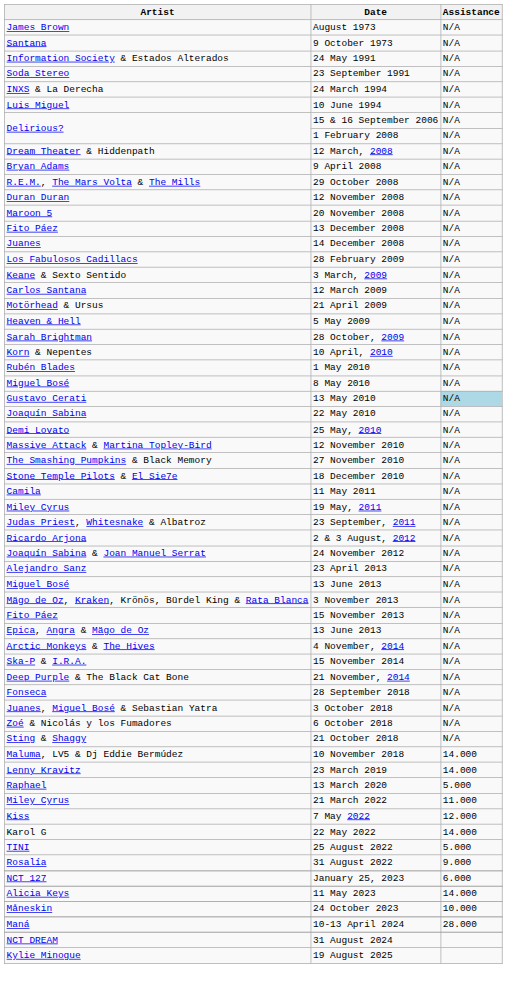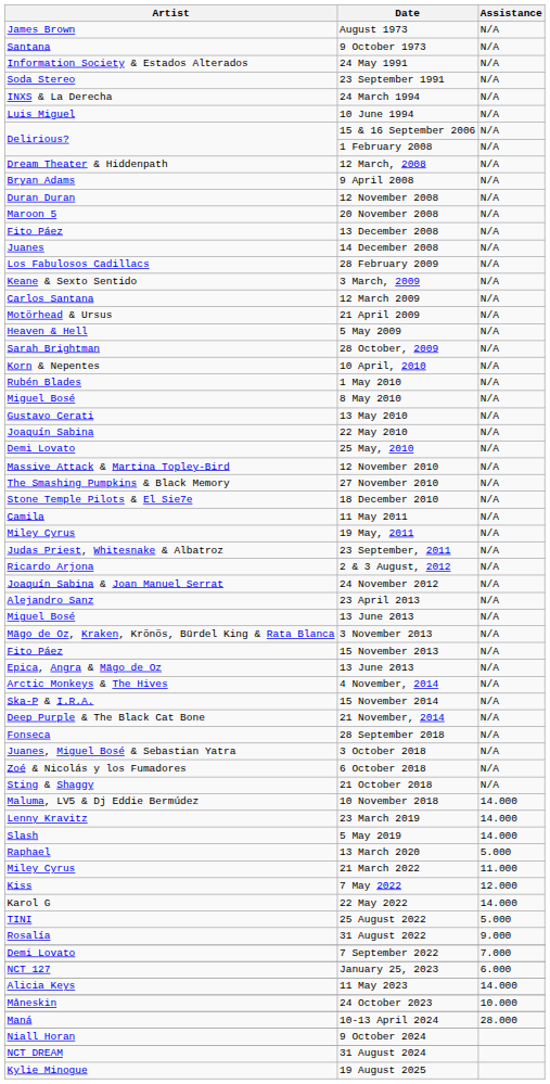 <table class="wikitable">
 <tr>
 <th>Artist</th>
 <th>Date</th>
 <th>Assistance</th>
 </tr>
 <tr>
 <td><a href='#'>James Brown</a></td>
 <td>August 1973</td>
 <td>N/A</td>
 </tr>
 <tr>
 <td><a href='#'>Santana</a></td>
 <td>9 October 1973</td>
 <td>N/A</td>
 </tr>
 <tr>
 <td><a href='#'>Information Society</a> & Estados Alterados</td>
 <td>24 May 1991</td>
 <td>N/A</td>
 </tr>
 <tr>
 <td><a href='#'>Soda Stereo</a></td>
 <td>23 September 1991</td>
 <td>N/A</td>
 </tr>
 <tr>
 <td><a href='#'>INXS</a> & La Derecha</td>
 <td>24 March 1994</td>
 <td>N/A</td>
 </tr>
 <tr>
 <td><a href='#'>Luis Miguel</a></td>
 <td>10 June 1994</td>
 <td>N/A</td>
 </tr>
 <tr>
 <td rowspan="2"><a href='#'>Delirious?</a></td>
 <td>15 & 16 September 2006</td>
 <td>N/A</td>
 </tr>
 <tr>
 <td>1 February 2008</td>
 <td>N/A</td>
 </tr>
 <tr>
 <td><a href='#'>Dream Theater</a> & Hiddenpath</td>
 <td>12 March, <a href='#'>2008</a></td>
 <td>N/A</td>
 </tr>
 <tr>
 <td><a href='#'>Bryan Adams</a></td>
 <td>9 April 2008</td>
-<td>N/A</td>
-</tr>
-<tr>
-<td><a href='#'>R.E.M.</a>, <a href='#'>The Mars Volta</a> & <a href='#'>The Mills</a></td>
-<td>29 October 2008</td>
 <td>N/A</td>
 </tr>
 <tr>
 <td><a href='#'>Duran Duran</a></td>
 <td>12 November 2008</td>
 <td>N/A</td>
 </tr>
 <tr>
 <td><a href='#'>Maroon 5</a></td>
 <td>20 November 2008</td>
 <td>N/A</td>
 </tr>
 <tr>
 <td><a href='#'>Fito Páez</a></td>
 <td>13 December 2008</td>
 <td>N/A</td>
 </tr>
 <tr>
 <td><a href='#'>Juanes</a></td>
 <td>14 December 2008</td>
 <td>N/A</td>
 </tr>
 <tr>
 <td><a href='#'>Los Fabulosos Cadillacs</a></td>
 <td>28 February 2009</td>
 <td>N/A</td>
 </tr>
 <tr>
 <td><a href='#'>Keane</a> & Sexto Sentido</td>
 <td>3 March, <a href='#'>2009</a></td>
 <td>N/A</td>
 </tr>
 <tr>
 <td><a href='#'>Carlos Santana</a></td>
 <td>12 March 2009</td>
 <td>N/A</td>
 </tr>
 <tr>
 <td><a href='#'>Motörhead</a> & Ursus</td>
 <td>21 April 2009</td>
 <td>N/A</td>
 </tr>
 <tr>
 <td><a href='#'>Heaven & Hell</a></td>
 <td>5 May 2009</td>
 <td>N/A</td>
 </tr>
 <tr>
 <td><a href='#'>Sarah Brightman</a></td>
 <td>28 October, <a href='#'>2009</a></td>
 <td>N/A</td>
 </tr>
 <tr>
 <td><a href='#'>Korn</a> & Nepentes</td>
 <td>10 April, <a href='#'>2010</a></td>
 <td>N/A</td>
 </tr>
 <tr>
 <td><a href='#'>Rubén Blades</a></td>
 <td>1 May 2010</td>
 <td>N/A</td>
 </tr>
 <tr>
 <td><a href='#'>Miguel Bosé</a></td>
 <td>8 May 2010</td>
 <td>N/A</td>
 </tr>
 <tr>
 <td><a href='#'>Gustavo Cerati</a></td>
 <td>13 May 2010</td>
-<td style="background: lightblue;">N/A</td>
+<td>N/A</td>
 </tr>
 <tr>
 <td><a href='#'>Joaquín Sabina</a></td>
 <td>22 May 2010</td>
 <td>N/A</td>
 </tr>
 <tr>
 <td><a href='#'>Demi Lovato</a></td>
 <td>25 May, <a href='#'>2010</a></td>
 <td>N/A</td>
 </tr>
 <tr>
 <td><a href='#'>Massive Attack</a> & <a href='#'>Martina Topley-Bird</a></td>
 <td>12 November 2010</td>
 <td>N/A</td>
 </tr>
 <tr>
 <td><a href='#'>The Smashing Pumpkins</a> & Black Memory</td>
 <td>27 November 2010</td>
 <td>N/A</td>
 </tr>
 <tr>
 <td><a href='#'>Stone Temple Pilots</a> & <a href='#'>El Sie7e</a></td>
 <td>18 December 2010</td>
 <td>N/A</td>
 </tr>
 <tr>
 <td><a href='#'>Camila</a></td>
 <td>11 May 2011</td>
 <td>N/A</td>
 </tr>
 <tr>
 <td><a href='#'>Miley Cyrus</a></td>
 <td>19 May, <a href='#'>2011</a></td>
 <td>N/A</td>
 </tr>
 <tr>
 <td><a href='#'>Judas Priest</a>, <a href='#'>Whitesnake</a>  & Albatroz</td>
 <td>23 September, <a href='#'>2011</a></td>
 <td>N/A</td>
 </tr>
 <tr>
 <td><a href='#'>Ricardo Arjona</a></td>
 <td>2 & 3 August, <a href='#'>2012</a></td>
 <td>N/A</td>
 </tr>
 <tr>
 <td><a href='#'>Joaquín Sabina</a>  & <a href='#'>Joan Manuel Serrat</a></td>
 <td>24 November 2012</td>
 <td>N/A</td>
 </tr>
 <tr>
 <td><a href='#'>Alejandro Sanz</a></td>
 <td>23 April 2013</td>
 <td>N/A</td>
 </tr>
 <tr>
 <td><a href='#'>Miguel Bosé</a></td>
 <td>13 June 2013</td>
 <td>N/A</td>
 </tr>
 <tr>
 <td><a href='#'>Mägo de Oz</a>, <a href='#'>Kraken</a>, Krönös, Bürdel King & <a href='#'>Rata Blanca</a></td>
 <td>3 November 2013</td>
 <td>N/A</td>
 </tr>
 <tr>
 <td><a href='#'>Fito Páez</a></td>
 <td>15 November 2013</td>
 <td>N/A</td>
 </tr>
 <tr>
 <td><a href='#'>Epica</a>, <a href='#'>Angra</a> & <a href='#'>Mägo de Oz</a></td>
 <td>13 June 2013</td>
 <td>N/A</td>
 </tr>
 <tr>
 <td><a href='#'>Arctic Monkeys</a> & <a href='#'>The Hives</a></td>
 <td>4 November, <a href='#'>2014</a></td>
 <td>N/A</td>
 </tr>
 <tr>
 <td><a href='#'>Ska-P</a> & <a href='#'>I.R.A.</a></td>
 <td>15 November 2014</td>
 <td>N/A</td>
 </tr>
 <tr>
 <td><a href='#'>Deep Purple</a> & The Black Cat Bone</td>
 <td>21 November, <a href='#'>2014</a></td>
 <td>N/A</td>
 </tr>
 <tr>
 <td><a href='#'>Fonseca</a></td>
 <td>28 September 2018</td>
 <td>N/A</td>
 </tr>
 <tr>
 <td><a href='#'>Juanes</a>, <a href='#'>Miguel Bosé</a> & Sebastian Yatra</td>
 <td>3 October 2018</td>
 <td>N/A</td>
 </tr>
 <tr>
 <td><a href='#'>Zoé</a> & Nicolás y los Fumadores</td>
 <td>6 October 2018</td>
 <td>N/A</td>
 </tr>
 <tr>
 <td><a href='#'>Sting</a> & <a href='#'>Shaggy</a></td>
 <td>21 October 2018</td>
 <td>N/A</td>
 </tr>
 <tr>
 <td><a href='#'>Maluma</a>, LV5 & Dj Eddie Bermúdez</td>
 <td>10 November 2018</td>
 <td>14.000</td>
 </tr>
 <tr>
 <td><a href='#'>Lenny Kravitz</a></td>
 <td>23 March 2019</td>
 <td>14.000</td>
 </tr>
 <tr>
+<td><a href='#'>Slash</a></td>
+<td>5 May 2019</td>
+<td>14.000</td>
+</tr>
+<tr>
 <td><a href='#'>Raphael</a></td>
 <td>13 March 2020</td>
 <td>5.000</td>
 </tr>
 <tr>
 <td><a href='#'>Miley Cyrus</a></td>
 <td>21 March 2022</td>
 <td>11.000</td>
 </tr>
 <tr>
 <td><a href='#'>Kiss</a></td>
 <td>7 May <a href='#'>2022</a></td>
 <td>12.000</td>
 </tr>
 <tr>
 <td>Karol G</td>
 <td>22 May 2022</td>
 <td>14.000</td>
 </tr>
 <tr>
 <td><a href='#'>TINI</a></td>
 <td>25 August 2022</td>
 <td>5.000</td>
 </tr>
 <tr>
 <td><a href='#'>Rosalía</a></td>
 <td>31 August 2022</td>
 <td>9.000</td>
 </tr>
 <tr>
 </tr>
 <tr>
+<td><a href='#'>Demi Lovato</a></td>
+<td>7 September 2022</td>
+<td>7.000</td>
+</tr>
+<tr>
 </tr>
 <tr>
 <td><a href='#'>NCT 127</a></td>
 <td>January 25, 2023</td>
 <td>6.000</td>
 </tr>
 <tr>
 </tr>
 <tr>
 <td><a href='#'>Alicia Keys</a></td>
 <td>11 May 2023</td>
 <td>14.000</td>
 </tr>
 <tr>
 </tr>
 <tr>
 <td><a href='#'>Måneskin</a></td>
 <td>24 October 2023</td>
 <td>10.000</td>
 </tr>
 <tr>
 </tr>
 <tr>
 <td><a href='#'>Maná</a></td>
 <td>10-13 April 2024</td>
 <td>28.000</td>
 </tr>
 <tr>
 </tr>
 <tr>
+<td><a href='#'>Niall Horan</a></td>
+<td>9 October 2024</td>
+<td></td>
+</tr>
+<tr>
 </tr>
 <tr>
 <td><a href='#'>NCT DREAM</a></td>
 <td>31 August 2024</td>
 <td></td>
 </tr>
 <tr>
 <td><a href='#'>Kylie Minogue</a></td>
 <td>19 August 2025</td>
 <td></td>
 </tr>
 </table>
